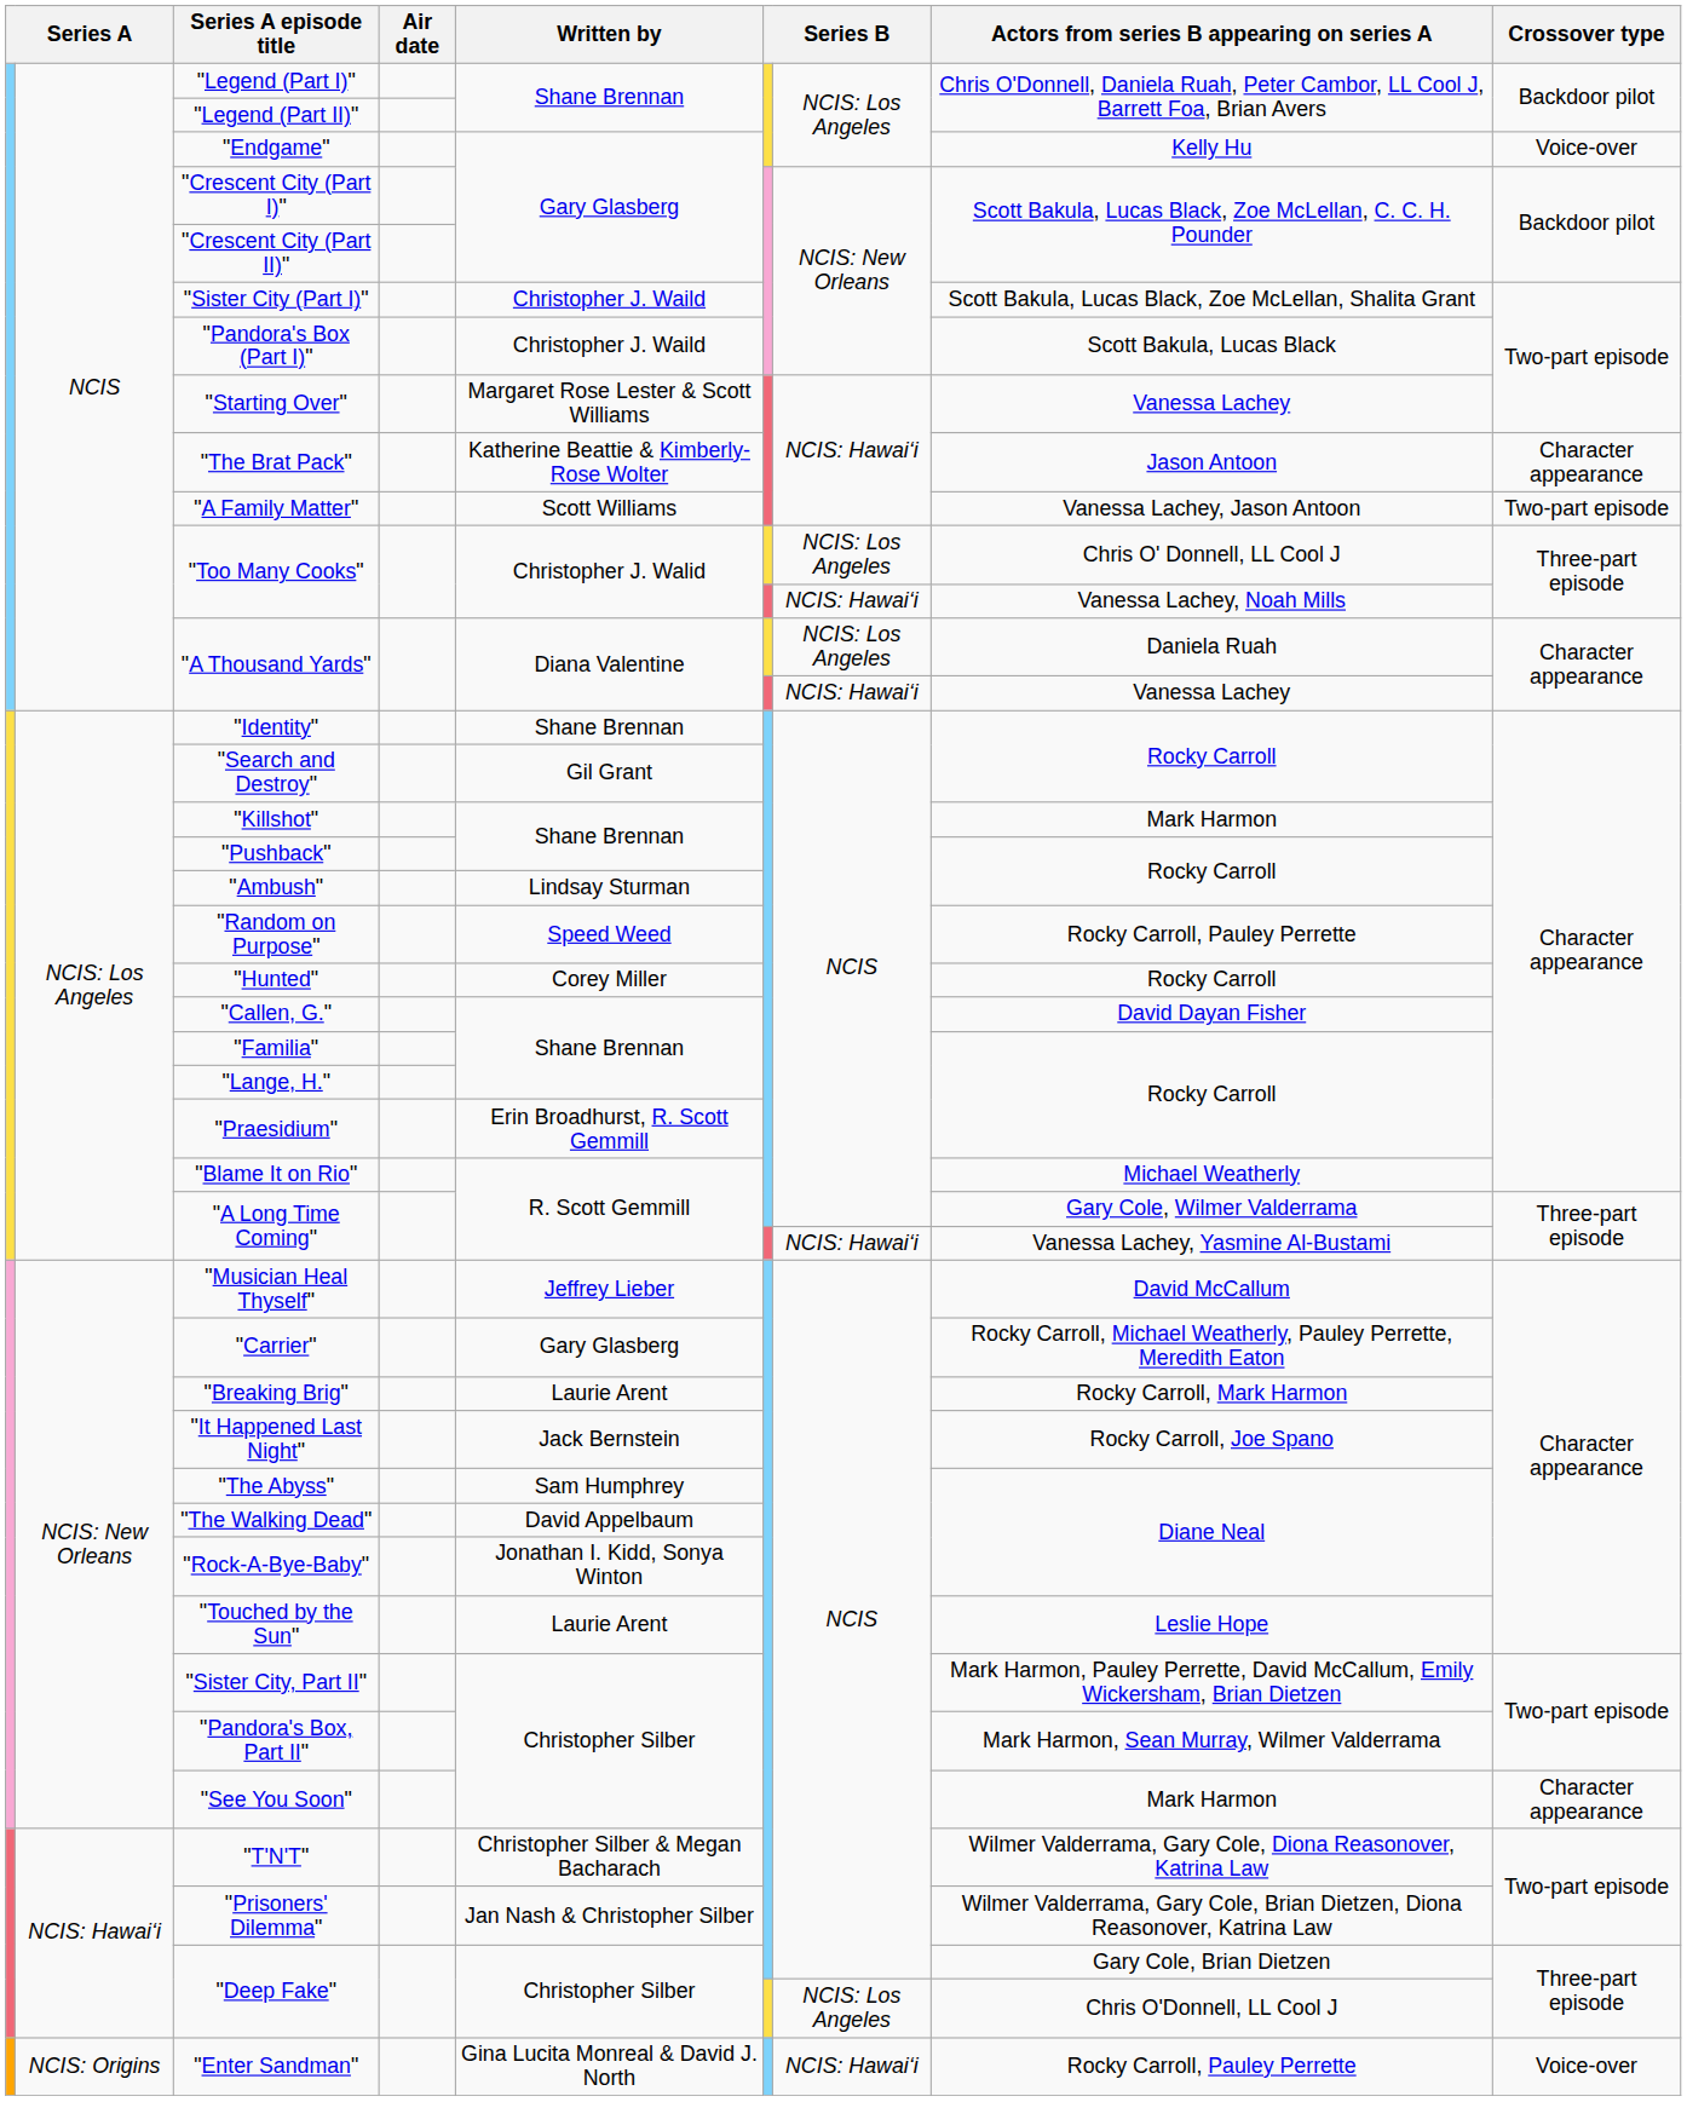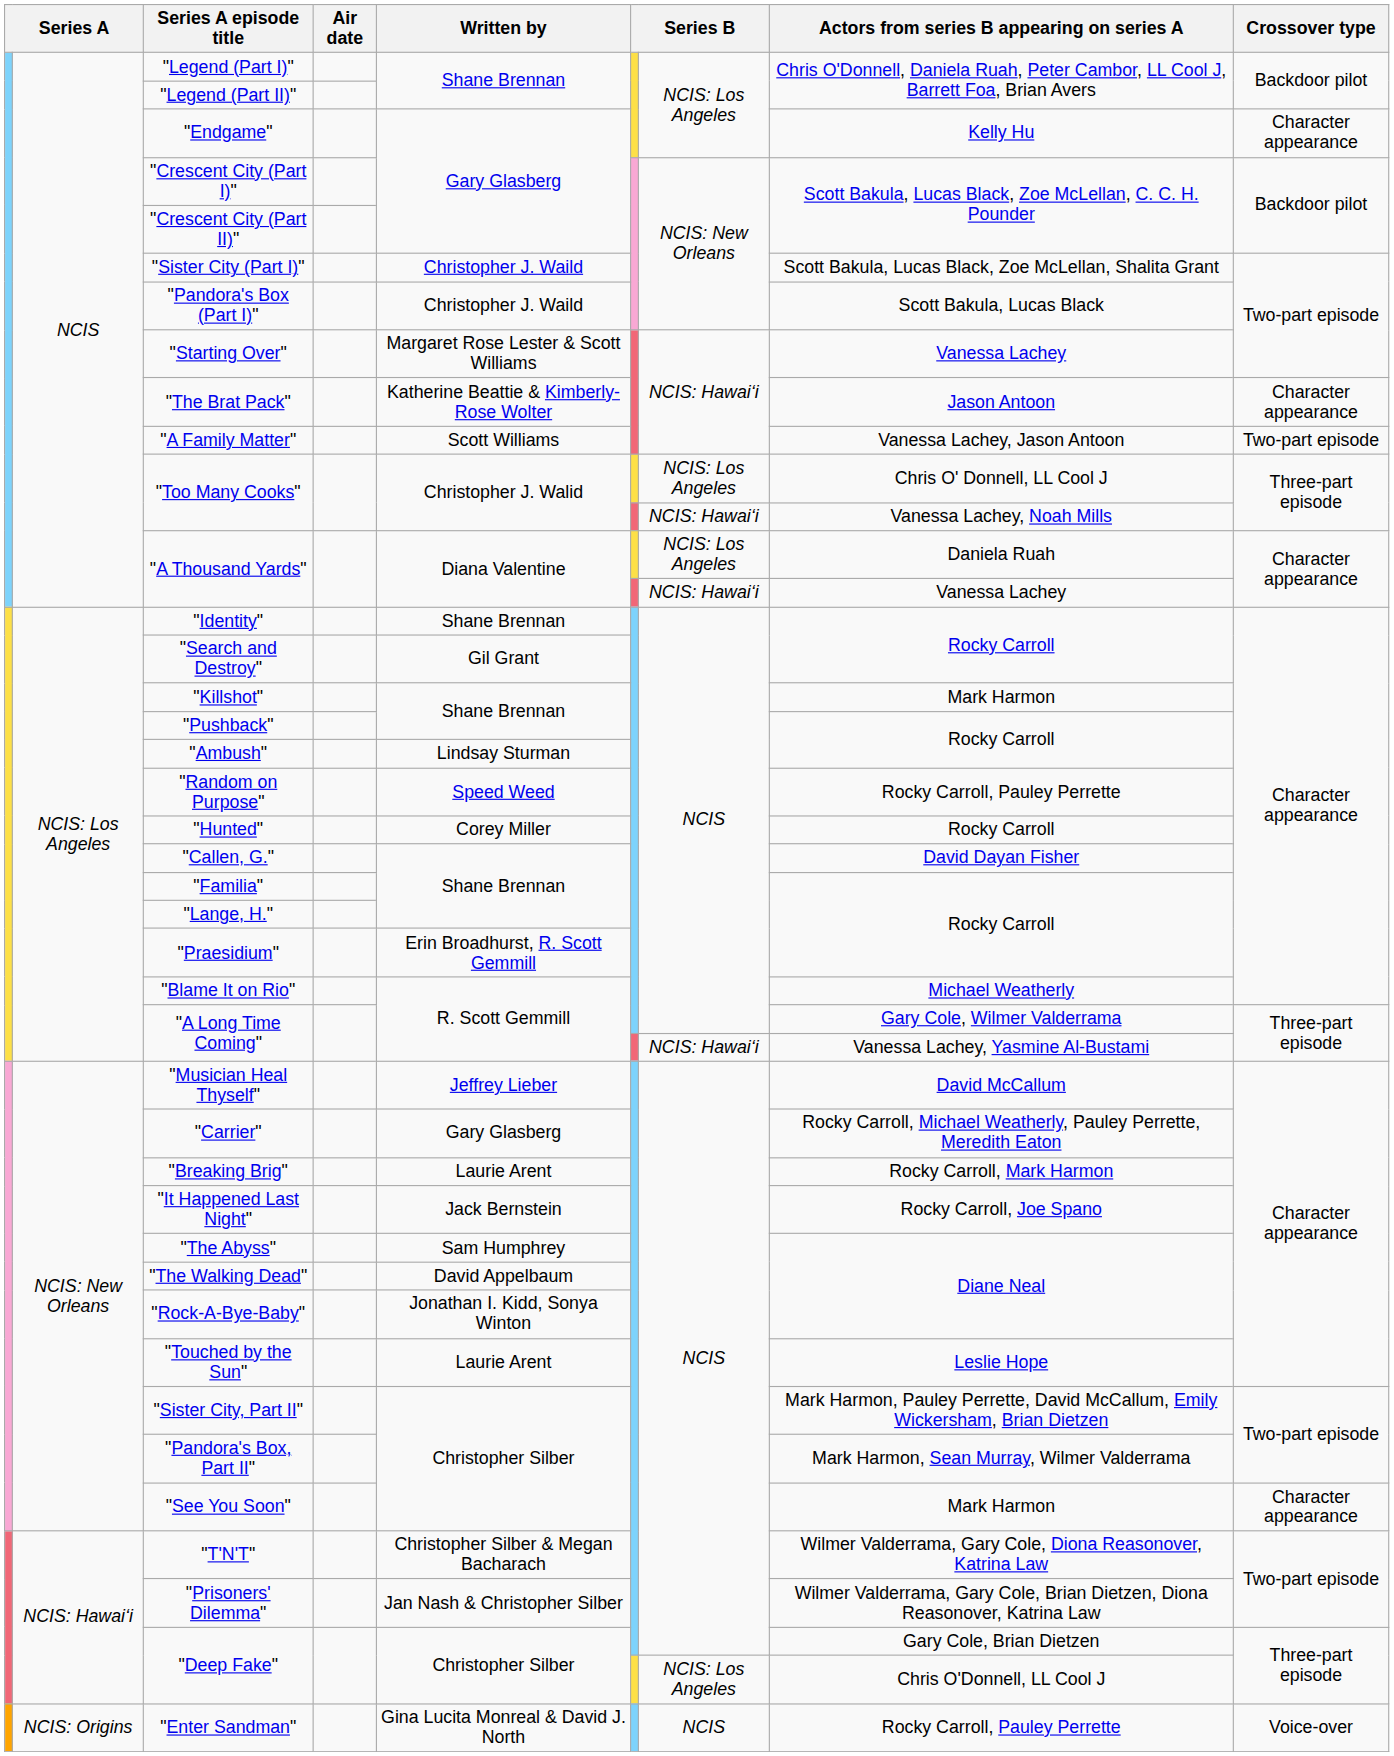 <table class="wikitable sortable plainrowheaders" style="text-align:center;">
 <tr>
 <th scope="col" colspan="2">Series A</th>
 <th scope="col">Series A episode title</th>
 <th scope="col">Air date</th>
 <th scope="col" class="unsortable">Written by</th>
 <th scope="col" colspan="2">Series B</th>
 <th scope="col" class="unsortable">Actors from series B appearing on series A</th>
 <th scope="col">Crossover type</th>
 </tr>
 <tr>
 <td scope="row" rowspan="14" style="background:#7dd3fc;"></td>
 <td rowspan="14"><em>NCIS</em></td>
 <td>"<a href='#'>Legend (Part I)</a>"</td>
 <td></td>
 <td rowspan="2"><a href='#'>Shane Brennan</a></td>
 <td rowspan="3" style="background:#fde047;"></td>
 <td rowspan="3"><em>NCIS: Los Angeles</em></td>
 <td rowspan="2"><a href='#'>Chris O'Donnell</a>, <a href='#'>Daniela Ruah</a>, <a href='#'>Peter Cambor</a>, <a href='#'>LL Cool J</a>, <a href='#'>Barrett Foa</a>, Brian Avers</td>
 <td rowspan="2">Backdoor pilot</td>
 </tr>
 <tr>
 <td scope="row">"<a href='#'>Legend (Part II)</a>"</td>
 <td></td>
 </tr>
 <tr>
 <td scope="row">"<a href='#'>Endgame</a>"</td>
 <td></td>
 <td rowspan="3"><a href='#'>Gary Glasberg</a></td>
 <td><a href='#'>Kelly Hu</a></td>
-<td>Voice-over</td>
+<td>Character appearance</td>
 </tr>
 <tr>
 <td scope="row">"<a href='#'>Crescent City (Part I)</a>"</td>
 <td></td>
 <td rowspan="4" style="background:#f9a8d4;"></td>
 <td rowspan="4"><em>NCIS: New Orleans</em></td>
 <td rowspan="2"><a href='#'>Scott Bakula</a>, <a href='#'>Lucas Black</a>, <a href='#'>Zoe McLellan</a>, <a href='#'>C. C. H. Pounder</a></td>
 <td rowspan="2">Backdoor pilot</td>
 </tr>
 <tr>
 <td scope="row">"<a href='#'>Crescent City (Part II)</a>"</td>
 <td></td>
 </tr>
 <tr>
 <td scope="row">"<a href='#'>Sister City (Part I)</a>"</td>
 <td></td>
 <td><a href='#'>Christopher J. Waild</a></td>
 <td>Scott Bakula, Lucas Black, Zoe McLellan, Shalita Grant</td>
 <td rowspan="3">Two-part episode</td>
 </tr>
 <tr>
 <td scope="row">"<a href='#'>Pandora's Box (Part I)</a>"</td>
 <td></td>
 <td>Christopher J. Waild</td>
 <td>Scott Bakula, Lucas Black</td>
 </tr>
 <tr>
 <td scope="row">"<a href='#'>Starting Over</a>"</td>
 <td></td>
 <td>Margaret Rose Lester & Scott Williams</td>
 <td rowspan="3" style="background:#f16777;"></td>
 <td rowspan="3"><em>NCIS: Hawaiʻi</em></td>
 <td><a href='#'>Vanessa Lachey</a></td>
 </tr>
 <tr>
 <td scope="row">"<a href='#'>The Brat Pack</a>"</td>
 <td></td>
 <td>Katherine Beattie & <a href='#'>Kimberly-Rose Wolter</a></td>
 <td><a href='#'>Jason Antoon</a></td>
 <td>Character appearance</td>
 </tr>
 <tr>
 <td scope="row">"<a href='#'>A Family Matter</a>"</td>
 <td></td>
 <td>Scott Williams</td>
 <td>Vanessa Lachey, Jason Antoon</td>
 <td>Two-part episode</td>
 </tr>
 <tr>
 <td rowspan="2" scope="row">"<a href='#'>Too Many Cooks</a>"</td>
 <td rowspan="2"></td>
 <td rowspan="2">Christopher J. Walid</td>
 <td style="background:#fde047;"></td>
 <td><em>NCIS: Los Angeles</em></td>
 <td>Chris O' Donnell, LL Cool J</td>
 <td rowspan="2">Three-part episode</td>
 </tr>
 <tr>
 <td style="background:#f16777;"></td>
 <td><em>NCIS: Hawaiʻi</em></td>
 <td>Vanessa Lachey, <a href='#'>Noah Mills</a></td>
 </tr>
 <tr>
 <td rowspan="2" scope="row">"<a href='#'>A Thousand Yards</a>"</td>
 <td rowspan="2"></td>
 <td rowspan="2">Diana Valentine</td>
 <td style="background:#fde047;"></td>
 <td><em>NCIS: Los Angeles</em></td>
 <td>Daniela Ruah</td>
 <td rowspan="2">Character appearance</td>
 </tr>
 <tr>
 <td style="background:#f16777;"></td>
 <td><em>NCIS: Hawaiʻi</em></td>
 <td>Vanessa Lachey</td>
 </tr>
 <tr>
 <td scope="row" rowspan="14" style="background:#fde047;"></td>
 <td rowspan="14"><em>NCIS: Los Angeles</em></td>
 <td>"<a href='#'>Identity</a>"</td>
 <td></td>
 <td>Shane Brennan</td>
 <td rowspan="13" style="background:#7dd3fc;"></td>
 <td rowspan="13"><em>NCIS</em></td>
 <td rowspan="2"><a href='#'>Rocky Carroll</a></td>
 <td rowspan="12">Character appearance</td>
 </tr>
 <tr>
 <td scope="row">"<a href='#'>Search and Destroy</a>"</td>
 <td></td>
 <td>Gil Grant</td>
 </tr>
 <tr>
 <td scope="row">"<a href='#'>Killshot</a>"</td>
 <td></td>
 <td rowspan="2">Shane Brennan</td>
 <td>Mark Harmon</td>
 </tr>
 <tr>
 <td scope="row">"<a href='#'>Pushback</a>"</td>
 <td></td>
 <td rowspan="2">Rocky Carroll</td>
 </tr>
 <tr>
 <td scope="row">"<a href='#'>Ambush</a>"</td>
 <td></td>
 <td>Lindsay Sturman</td>
 </tr>
 <tr>
 <td scope="row">"<a href='#'>Random on Purpose</a>"</td>
 <td></td>
 <td><a href='#'>Speed Weed</a></td>
 <td>Rocky Carroll, Pauley Perrette</td>
 </tr>
 <tr>
 <td scope="row">"<a href='#'>Hunted</a>"</td>
 <td></td>
 <td>Corey Miller</td>
 <td>Rocky Carroll</td>
 </tr>
 <tr>
 <td scope="row">"<a href='#'>Callen, G.</a>"</td>
 <td></td>
 <td rowspan="3">Shane Brennan</td>
 <td><a href='#'>David Dayan Fisher</a></td>
 </tr>
 <tr>
 <td scope="row">"<a href='#'>Familia</a>"</td>
 <td></td>
 <td rowspan="3">Rocky Carroll</td>
 </tr>
 <tr>
 <td scope="row">"<a href='#'>Lange, H.</a>"</td>
 <td></td>
 </tr>
 <tr>
 <td scope="row">"<a href='#'>Praesidium</a>"</td>
 <td></td>
 <td>Erin Broadhurst, <a href='#'>R. Scott Gemmill</a></td>
 </tr>
 <tr>
 <td scope="row">"<a href='#'>Blame It on Rio</a>"</td>
 <td></td>
 <td rowspan="3">R. Scott Gemmill</td>
 <td><a href='#'>Michael Weatherly</a></td>
 </tr>
 <tr>
 <td rowspan="2" scope="row">"<a href='#'>A Long Time Coming</a>"</td>
 <td rowspan="2"></td>
 <td><a href='#'>Gary Cole</a>, <a href='#'>Wilmer Valderrama</a></td>
 <td rowspan="2">Three-part episode</td>
 </tr>
 <tr>
 <td style="background:#f16777;"></td>
 <td><em>NCIS: Hawaiʻi</em></td>
 <td>Vanessa Lachey, <a href='#'>Yasmine Al-Bustami</a></td>
 </tr>
 <tr>
 <td scope="row" rowspan="11" style="background:#f9a8d4;"></td>
 <td rowspan="11"><em>NCIS: New Orleans</em></td>
 <td scope="row">"<a href='#'>Musician Heal Thyself</a>"</td>
 <td></td>
 <td><a href='#'>Jeffrey Lieber</a></td>
 <td rowspan="14" style="background:#7dd3fc;"></td>
 <td rowspan="14"><em>NCIS</em></td>
 <td><a href='#'>David McCallum</a></td>
 <td rowspan="8">Character appearance</td>
 </tr>
 <tr>
 <td scope="row">"<a href='#'>Carrier</a>"</td>
 <td></td>
 <td>Gary Glasberg</td>
 <td>Rocky Carroll, <a href='#'>Michael Weatherly</a>, Pauley Perrette, <a href='#'>Meredith Eaton</a></td>
 </tr>
 <tr>
 <td scope="row">"<a href='#'>Breaking Brig</a>"</td>
 <td></td>
 <td>Laurie Arent</td>
 <td>Rocky Carroll, <a href='#'>Mark Harmon</a></td>
 </tr>
 <tr>
 <td scope="row">"<a href='#'>It Happened Last Night</a>"</td>
 <td></td>
 <td>Jack Bernstein</td>
 <td>Rocky Carroll, <a href='#'>Joe Spano</a></td>
 </tr>
 <tr>
 <td scope="row">"<a href='#'>The Abyss</a>"</td>
 <td></td>
 <td>Sam Humphrey</td>
 <td rowspan="3"><a href='#'>Diane Neal</a></td>
 </tr>
 <tr>
 <td scope="row">"<a href='#'>The Walking Dead</a>"</td>
 <td></td>
 <td>David Appelbaum</td>
 </tr>
 <tr>
 <td scope="row">"<a href='#'>Rock-A-Bye-Baby</a>"</td>
 <td></td>
 <td>Jonathan I. Kidd, Sonya Winton</td>
 </tr>
 <tr>
 <td scope="row">"<a href='#'>Touched by the Sun</a>"</td>
 <td></td>
 <td>Laurie Arent</td>
 <td><a href='#'>Leslie Hope</a></td>
 </tr>
 <tr>
 <td scope="row">"<a href='#'>Sister City, Part II</a>"</td>
 <td></td>
 <td rowspan="3">Christopher Silber</td>
 <td>Mark Harmon, Pauley Perrette, David McCallum, <a href='#'>Emily Wickersham</a>, <a href='#'>Brian Dietzen</a></td>
 <td rowspan="2">Two-part episode</td>
 </tr>
 <tr>
 <td scope="row">"<a href='#'>Pandora's Box, Part II</a>"</td>
 <td></td>
 <td>Mark Harmon, <a href='#'>Sean Murray</a>, Wilmer Valderrama</td>
 </tr>
 <tr>
 <td scope="row">"<a href='#'>See You Soon</a>"</td>
 <td></td>
 <td>Mark Harmon</td>
 <td>Character appearance</td>
 </tr>
 <tr>
 <td scope="row" rowspan="4" style="background:#f16777;"></td>
 <td rowspan="4"><em>NCIS: Hawaiʻi</em></td>
 <td>"<a href='#'>T'N'T</a>"</td>
 <td></td>
 <td>Christopher Silber & Megan Bacharach</td>
 <td>Wilmer Valderrama, Gary Cole, <a href='#'>Diona Reasonover</a>, <a href='#'>Katrina Law</a></td>
 <td rowspan="2">Two-part episode</td>
 </tr>
 <tr>
 <td>"<a href='#'>Prisoners' Dilemma</a>"</td>
 <td></td>
 <td>Jan Nash & Christopher Silber</td>
 <td>Wilmer Valderrama, Gary Cole, Brian Dietzen, Diona Reasonover, Katrina Law</td>
 </tr>
 <tr>
 <td rowspan="2" scope="row">"<a href='#'>Deep Fake</a>"</td>
 <td rowspan="2"></td>
 <td rowspan="2">Christopher Silber</td>
 <td>Gary Cole, Brian Dietzen</td>
 <td rowspan="2">Three-part episode</td>
 </tr>
 <tr>
 <td style="background:#fde047;"></td>
 <td><em>NCIS: Los Angeles</em></td>
 <td>Chris O'Donnell, LL Cool J</td>
 </tr>
 <tr>
 <td scope="row" rowspan="1" style="background:#ffa500;"></td>
 <td rowspan="1"><em>NCIS: Origins</em></td>
 <td>"<a href='#'>Enter Sandman</a>"</td>
 <td></td>
 <td>Gina Lucita Monreal & David J. North</td>
 <td rowspan="1" style="background:#7dd3fc;"></td>
-<td><em>NCIS: Hawaiʻi</em></td>
+<td rowspan="1"><em>NCIS</em></td>
 <td>Rocky Carroll, <a href='#'>Pauley Perrette</a></td>
 <td>Voice-over</td>
 </tr>
 </table>
